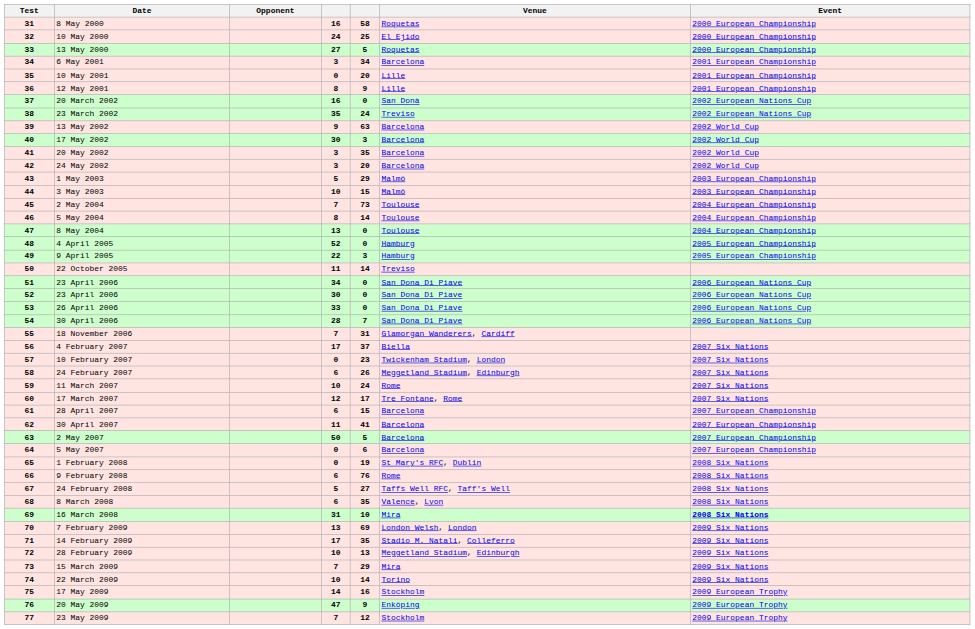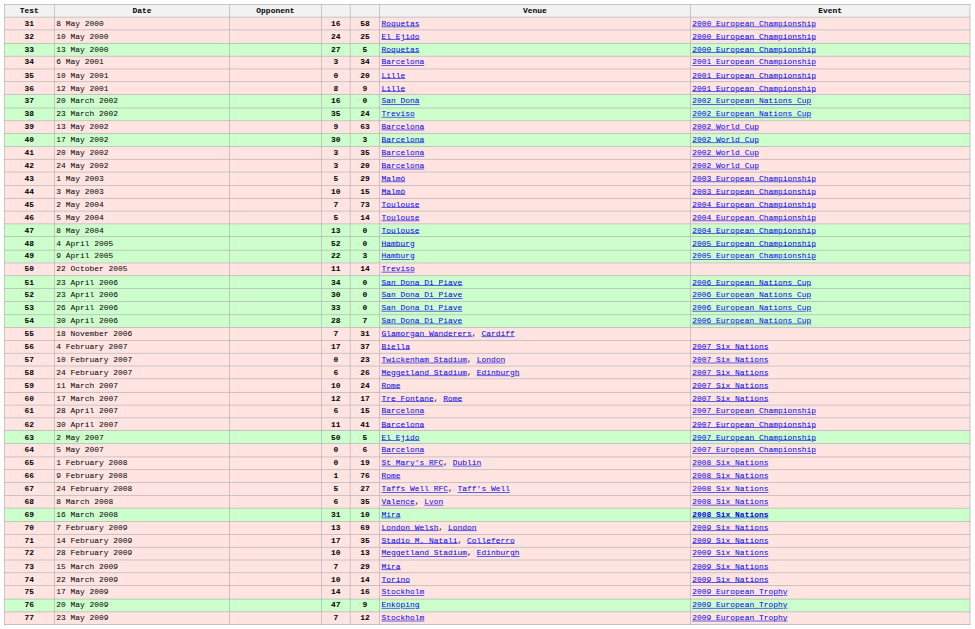 <table class="wikitable sortable" style="width:100%">
 <tr>
 <th>Test</th>
 <th>Date</th>
 <th>Opponent</th>
 <th></th>
 <th></th>
 <th>Venue</th>
 <th>Event</th>
 </tr>
 <tr bgcolor=FFE4E1>
 <td align="center"><strong>31</strong></td>
 <td>8 May 2000</td>
 <td></td>
 <td align="center"><strong>16</strong></td>
 <td align="center"><strong>58</strong></td>
 <td><a href='#'>Roquetas</a></td>
 <td><a href='#'>2000 European Championship</a></td>
 </tr>
 <tr bgcolor=FFE4E1>
 <td align="center"><strong>32</strong></td>
 <td>10 May 2000</td>
 <td></td>
 <td align="center"><strong>24</strong></td>
 <td align="center"><strong>25</strong></td>
 <td><a href='#'>El Ejido</a></td>
 <td><a href='#'>2000 European Championship</a></td>
 </tr>
 <tr bgcolor=#ccffcc>
 <td align="center"><strong>33</strong></td>
 <td>13 May 2000</td>
 <td></td>
 <td align="center"><strong>27</strong></td>
 <td align="center"><strong>5</strong></td>
 <td><a href='#'>Roquetas</a></td>
 <td><a href='#'>2000 European Championship</a></td>
 </tr>
 <tr bgcolor=FFE4E1>
 <td align="center"><strong>34</strong></td>
 <td>6 May 2001</td>
 <td></td>
 <td align="center"><strong>3</strong></td>
 <td align="center"><strong>34</strong></td>
 <td><a href='#'>Barcelona</a></td>
 <td><a href='#'>2001 European Championship</a></td>
 </tr>
 <tr bgcolor=FFE4E1>
 <td align="center"><strong>35</strong></td>
 <td>10 May 2001</td>
 <td></td>
 <td align="center"><strong>0</strong></td>
 <td align="center"><strong>20</strong></td>
 <td><a href='#'>Lille</a></td>
 <td><a href='#'>2001 European Championship</a></td>
 </tr>
 <tr bgcolor=FFE4E1>
 <td align="center"><strong>36</strong></td>
 <td>12 May 2001</td>
 <td></td>
 <td align="center"><strong>8</strong></td>
 <td align="center"><strong>9</strong></td>
 <td><a href='#'>Lille</a></td>
 <td><a href='#'>2001 European Championship</a></td>
 </tr>
 <tr bgcolor=#ccffcc>
 <td align="center"><strong>37</strong></td>
 <td>20 March 2002</td>
 <td></td>
 <td align="center"><strong>16</strong></td>
 <td align="center"><strong>0</strong></td>
 <td><a href='#'>San Donà</a></td>
 <td><a href='#'>2002 European Nations Cup</a></td>
 </tr>
 <tr bgcolor=#ccffcc>
 <td align="center"><strong>38</strong></td>
 <td>23 March 2002</td>
 <td></td>
 <td align="center"><strong>35</strong></td>
 <td align="center"><strong>24</strong></td>
 <td><a href='#'>Treviso</a></td>
 <td><a href='#'>2002 European Nations Cup</a></td>
 </tr>
 <tr bgcolor=FFE4E1>
 <td align="center"><strong>39</strong></td>
 <td>13 May 2002</td>
 <td></td>
 <td align="center"><strong>9</strong></td>
 <td align="center"><strong>63</strong></td>
 <td><a href='#'>Barcelona</a></td>
 <td><a href='#'>2002 World Cup</a></td>
 </tr>
 <tr bgcolor=#ccffcc>
 <td align="center"><strong>40</strong></td>
 <td>17 May 2002</td>
 <td></td>
 <td align="center"><strong>30</strong></td>
 <td align="center"><strong>3</strong></td>
 <td><a href='#'>Barcelona</a></td>
 <td><a href='#'>2002 World Cup</a></td>
 </tr>
 <tr bgcolor=FFE4E1>
 <td align="center"><strong>41</strong></td>
 <td>20 May 2002</td>
 <td></td>
 <td align="center"><strong>3</strong></td>
 <td align="center"><strong>35</strong></td>
 <td><a href='#'>Barcelona</a></td>
 <td><a href='#'>2002 World Cup</a></td>
 </tr>
 <tr bgcolor=FFE4E1>
 <td align="center"><strong>42</strong></td>
 <td>24 May 2002</td>
 <td></td>
 <td align="center"><strong>3</strong></td>
 <td align="center"><strong>20</strong></td>
 <td><a href='#'>Barcelona</a></td>
 <td><a href='#'>2002 World Cup</a></td>
 </tr>
 <tr bgcolor=FFE4E1>
 <td align="center"><strong>43</strong></td>
 <td>1 May 2003</td>
 <td></td>
 <td align="center"><strong>5</strong></td>
 <td align="center"><strong>29</strong></td>
 <td><a href='#'>Malmö</a></td>
 <td><a href='#'>2003 European Championship</a></td>
 </tr>
 <tr bgcolor=FFE4E1>
 <td align="center"><strong>44</strong></td>
 <td>3 May 2003</td>
 <td></td>
 <td align="center"><strong>10</strong></td>
 <td align="center"><strong>15</strong></td>
 <td><a href='#'>Malmö</a></td>
 <td><a href='#'>2003 European Championship</a></td>
 </tr>
 <tr bgcolor=FFE4E1>
 <td align="center"><strong>45</strong></td>
 <td>2 May 2004</td>
 <td></td>
 <td align="center"><strong>7</strong></td>
 <td align="center"><strong>73</strong></td>
 <td><a href='#'>Toulouse</a></td>
 <td><a href='#'>2004 European Championship</a></td>
 </tr>
 <tr bgcolor=FFE4E1>
 <td align="center"><strong>46</strong></td>
 <td>5 May 2004</td>
 <td></td>
-<td align="center"><strong>8</strong></td>
+<td align="center"><strong>5</strong></td>
 <td align="center"><strong>14</strong></td>
 <td><a href='#'>Toulouse</a></td>
 <td><a href='#'>2004 European Championship</a></td>
 </tr>
 <tr bgcolor=#ccffcc>
 <td align="center"><strong>47</strong></td>
 <td>8 May 2004</td>
 <td></td>
 <td align="center"><strong>13</strong></td>
 <td align="center"><strong>0</strong></td>
 <td><a href='#'>Toulouse</a></td>
 <td><a href='#'>2004 European Championship</a></td>
 </tr>
 <tr bgcolor=#ccffcc>
 <td align="center"><strong>48</strong></td>
 <td>4 April 2005</td>
 <td></td>
 <td align="center"><strong>52</strong></td>
 <td align="center"><strong>0</strong></td>
 <td><a href='#'>Hamburg</a></td>
 <td><a href='#'>2005 European Championship</a></td>
 </tr>
 <tr bgcolor=#ccffcc>
 <td align="center"><strong>49</strong></td>
 <td>9 April 2005</td>
 <td></td>
 <td align="center"><strong>22</strong></td>
 <td align="center"><strong>3</strong></td>
 <td><a href='#'>Hamburg</a></td>
 <td><a href='#'>2005 European Championship</a></td>
 </tr>
 <tr bgcolor=FFE4E1>
 <td align="center"><strong>50</strong></td>
 <td>22 October 2005</td>
 <td></td>
 <td align="center"><strong>11</strong></td>
 <td align="center"><strong>14</strong></td>
 <td><a href='#'>Treviso</a></td>
 <td></td>
 </tr>
 <tr bgcolor=#ccffcc>
 <td align="center"><strong>51</strong></td>
 <td>23 April 2006</td>
 <td></td>
 <td align="center"><strong>34</strong></td>
 <td align="center"><strong>0</strong></td>
 <td><a href='#'>San Dona Di Piave</a></td>
 <td><a href='#'>2006 European Nations Cup</a></td>
 </tr>
 <tr bgcolor=#ccffcc>
 <td align="center"><strong>52</strong></td>
 <td>23 April 2006</td>
 <td></td>
 <td align="center"><strong>30</strong></td>
 <td align="center"><strong>0</strong></td>
 <td><a href='#'>San Dona Di Piave</a></td>
 <td><a href='#'>2006 European Nations Cup</a></td>
 </tr>
 <tr bgcolor=#ccffcc>
 <td align="center"><strong>53</strong></td>
 <td>26 April 2006</td>
 <td></td>
 <td align="center"><strong>33</strong></td>
 <td align="center"><strong>0</strong></td>
 <td><a href='#'>San Dona Di Piave</a></td>
 <td><a href='#'>2006 European Nations Cup</a></td>
 </tr>
 <tr bgcolor=#ccffcc>
 <td align="center"><strong>54</strong></td>
 <td>30 April 2006</td>
 <td></td>
 <td align="center"><strong>28</strong></td>
 <td align="center"><strong>7</strong></td>
 <td><a href='#'>San Dona Di Piave</a></td>
 <td><a href='#'>2006 European Nations Cup</a></td>
 </tr>
 <tr bgcolor=FFE4E1>
 <td align="center"><strong>55</strong></td>
 <td>18 November 2006</td>
 <td></td>
 <td align="center"><strong>7</strong></td>
 <td align="center"><strong>31</strong></td>
 <td><a href='#'>Glamorgan Wanderers</a>, <a href='#'>Cardiff</a></td>
 <td></td>
 </tr>
 <tr bgcolor=FFE4E1>
 <td align="center"><strong>56</strong></td>
 <td>4 February 2007</td>
 <td></td>
 <td align="center"><strong>17</strong></td>
 <td align="center"><strong>37</strong></td>
 <td><a href='#'>Biella</a></td>
 <td><a href='#'>2007 Six Nations</a></td>
 </tr>
 <tr bgcolor=FFE4E1>
 <td align="center"><strong>57</strong></td>
 <td>10 February 2007</td>
 <td></td>
 <td align="center"><strong>0</strong></td>
 <td align="center"><strong>23</strong></td>
 <td><a href='#'>Twickenham Stadium</a>, <a href='#'>London</a></td>
 <td><a href='#'>2007 Six Nations</a></td>
 </tr>
 <tr bgcolor=FFE4E1>
 <td align="center"><strong>58</strong></td>
 <td>24 February 2007</td>
 <td></td>
 <td align="center"><strong>6</strong></td>
 <td align="center"><strong>26</strong></td>
 <td><a href='#'>Meggetland Stadium</a>, <a href='#'>Edinburgh</a></td>
 <td><a href='#'>2007 Six Nations</a></td>
 </tr>
 <tr bgcolor=FFE4E1>
 <td align="center"><strong>59</strong></td>
 <td>11 March 2007</td>
 <td></td>
 <td align="center"><strong>10</strong></td>
 <td align="center"><strong>24</strong></td>
 <td><a href='#'>Rome</a></td>
 <td><a href='#'>2007 Six Nations</a></td>
 </tr>
 <tr bgcolor=FFE4E1>
 <td align="center"><strong>60</strong></td>
 <td>17 March 2007</td>
 <td></td>
 <td align="center"><strong>12</strong></td>
 <td align="center"><strong>17</strong></td>
 <td><a href='#'>Tre Fontane</a>, <a href='#'>Rome</a></td>
 <td><a href='#'>2007 Six Nations</a></td>
 </tr>
 <tr bgcolor=FFE4E1>
 <td align="center"><strong>61</strong></td>
 <td>28 April 2007</td>
 <td></td>
 <td align="center"><strong>6</strong></td>
 <td align="center"><strong>15</strong></td>
 <td><a href='#'>Barcelona</a></td>
 <td><a href='#'>2007 European Championship</a></td>
 </tr>
 <tr bgcolor=FFE4E1>
 <td align="center"><strong>62</strong></td>
 <td>30 April 2007</td>
 <td></td>
 <td align="center"><strong>11</strong></td>
 <td align="center"><strong>41</strong></td>
 <td><a href='#'>Barcelona</a></td>
 <td><a href='#'>2007 European Championship</a></td>
 </tr>
 <tr bgcolor=#ccffcc>
 <td align="center"><strong>63</strong></td>
 <td>2 May 2007</td>
 <td></td>
 <td align="center"><strong>50</strong></td>
 <td align="center"><strong>5</strong></td>
-<td><a href='#'>Barcelona</a></td>
+<td><a href='#'>El Ejido</a></td>
 <td><a href='#'>2007 European Championship</a></td>
 </tr>
 <tr bgcolor=FFE4E1>
 <td align="center"><strong>64</strong></td>
 <td>5 May 2007</td>
 <td></td>
 <td align="center"><strong>0</strong></td>
 <td align="center"><strong>6</strong></td>
 <td><a href='#'>Barcelona</a></td>
 <td><a href='#'>2007 European Championship</a></td>
 </tr>
 <tr bgcolor=FFE4E1>
 <td align="center"><strong>65</strong></td>
 <td>1 February 2008</td>
 <td></td>
 <td align="center"><strong>0</strong></td>
 <td align="center"><strong>19</strong></td>
 <td><a href='#'>St Mary's RFC</a>, <a href='#'>Dublin</a></td>
 <td><a href='#'>2008 Six Nations</a></td>
 </tr>
 <tr bgcolor=FFE4E1>
 <td align="center"><strong>66</strong></td>
 <td>9 February 2008</td>
 <td></td>
-<td align="center"><strong>6</strong></td>
+<td align="center"><strong>1</strong></td>
 <td align="center"><strong>76</strong></td>
 <td><a href='#'>Rome</a></td>
 <td><a href='#'>2008 Six Nations</a></td>
 </tr>
 <tr bgcolor=FFE4E1>
 <td align="center"><strong>67</strong></td>
 <td>24 February 2008</td>
 <td></td>
 <td align="center"><strong>5</strong></td>
 <td align="center"><strong>27</strong></td>
 <td><a href='#'>Taffs Well RFC</a>, <a href='#'>Taff's Well</a></td>
 <td><a href='#'>2008 Six Nations</a></td>
 </tr>
 <tr bgcolor=FFE4E1>
 <td align="center"><strong>68</strong></td>
 <td>8 March 2008</td>
 <td></td>
 <td align="center"><strong>6</strong></td>
 <td align="center"><strong>35</strong></td>
 <td><a href='#'>Valence</a>, <a href='#'>Lyon</a></td>
 <td><a href='#'>2008 Six Nations</a></td>
 </tr>
 <tr bgcolor=#ccffcc>
 <td align="center"><strong>69</strong></td>
 <td>16 March 2008</td>
 <td></td>
 <td align="center"><strong>31</strong></td>
 <td align="center"><strong>10</strong></td>
 <td><a href='#'>Mira</a></td>
 <td><strong><a href='#'>2008 Six Nations</a></strong></td>
 </tr>
 <tr bgcolor=FFE4E1>
 <td align="center"><strong>70</strong></td>
 <td>7 February 2009</td>
 <td></td>
 <td align="center"><strong>13</strong></td>
 <td align="center"><strong>69</strong></td>
 <td><a href='#'>London Welsh</a>, <a href='#'>London</a></td>
 <td><a href='#'>2009 Six Nations</a></td>
 </tr>
 <tr bgcolor=FFE4E1>
 <td align="center"><strong>71</strong></td>
 <td>14 February 2009</td>
 <td></td>
 <td align="center"><strong>17</strong></td>
 <td align="center"><strong>35</strong></td>
 <td><a href='#'>Stadio M. Natali</a>, <a href='#'>Colleferro</a></td>
 <td><a href='#'>2009 Six Nations</a></td>
 </tr>
 <tr bgcolor=FFE4E1>
 <td align="center"><strong>72</strong></td>
 <td>28 February 2009</td>
 <td></td>
 <td align="center"><strong>10</strong></td>
 <td align="center"><strong>13</strong></td>
 <td><a href='#'>Meggetland Stadium</a>, <a href='#'>Edinburgh</a></td>
 <td><a href='#'>2009 Six Nations</a></td>
 </tr>
 <tr bgcolor=FFE4E1>
 <td align="center"><strong>73</strong></td>
 <td>15 March 2009</td>
 <td></td>
 <td align="center"><strong>7</strong></td>
 <td align="center"><strong>29</strong></td>
 <td><a href='#'>Mira</a></td>
 <td><a href='#'>2009 Six Nations</a></td>
 </tr>
 <tr bgcolor=FFE4E1>
 <td align="center"><strong>74</strong></td>
 <td>22 March 2009</td>
 <td></td>
 <td align="center"><strong>10</strong></td>
 <td align="center"><strong>14</strong></td>
 <td><a href='#'>Torino</a></td>
 <td><a href='#'>2009 Six Nations</a></td>
 </tr>
 <tr bgcolor=FFE4E1>
 <td align="center"><strong>75</strong></td>
 <td>17 May 2009</td>
 <td></td>
 <td align="center"><strong>14</strong></td>
 <td align="center"><strong>16</strong></td>
 <td><a href='#'>Stockholm</a></td>
 <td><a href='#'>2009 European Trophy</a></td>
 </tr>
 <tr bgcolor=#ccffcc>
 <td align="center"><strong>76</strong></td>
 <td>20 May 2009</td>
 <td></td>
 <td align="center"><strong>47</strong></td>
 <td align="center"><strong>9</strong></td>
 <td><a href='#'>Enköping</a></td>
 <td><a href='#'>2009 European Trophy</a></td>
 </tr>
 <tr bgcolor=FFE4E1>
 <td align="center"><strong>77</strong></td>
 <td>23 May 2009</td>
 <td></td>
 <td align="center"><strong>7</strong></td>
 <td align="center"><strong>12</strong></td>
 <td><a href='#'>Stockholm</a></td>
 <td><a href='#'>2009 European Trophy</a></td>
 </tr>
 </table>
